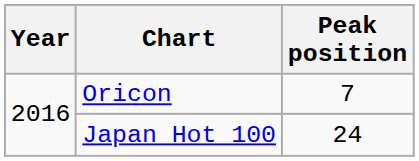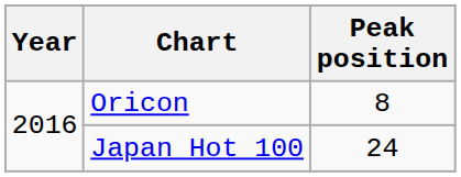 <table class="wikitable">
 <tr>
 <th>Year</th>
 <th>Chart</th>
 <th>Peak<br>position</th>
 </tr>
 <tr>
 <td rowspan="2">2016</td>
 <td><a href='#'>Oricon</a></td>
-<td style="text-align:center">7</td>
+<td style="text-align:center">8</td>
 </tr>
 <tr>
 <td><a href='#'>Japan Hot 100</a></td>
 <td style="text-align:center">24</td>
 </tr>
 </table>
